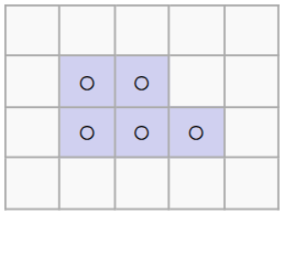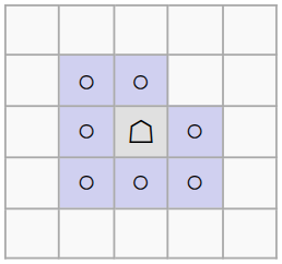 <table border="1" class="wikitable">
 <tr align=center>
 <td width="20"> </td>
 <td width="20"> </td>
 <td width="20"> </td>
 <td width="20"> </td>
 <td width="20"> </td>
 </tr>
 <tr align=center>
 <td> </td>
 <td style="background:#d0d0f0;">○</td>
 <td style="background:#d0d0f0;">○</td>
 <td> </td>
 <td> </td>
 </tr>
 <tr align=center>
 <td> </td>
 <td style="background:#d0d0f0;">○</td>
+<td style="background:#e0e0e0;">☖</td>
+<td style="background:#d0d0f0;">○</td>
+<td> </td>
+</tr>
+<tr align=center>
+<td> </td>
+<td style="background:#d0d0f0;">○</td>
 <td style="background:#d0d0f0;">○</td>
 <td style="background:#d0d0f0;">○</td>
 <td> </td>
 </tr>
 <tr align=center>
 <td> </td>
 <td> </td>
 <td> </td>
 <td> </td>
 <td> </td>
 </tr>
 </table>
